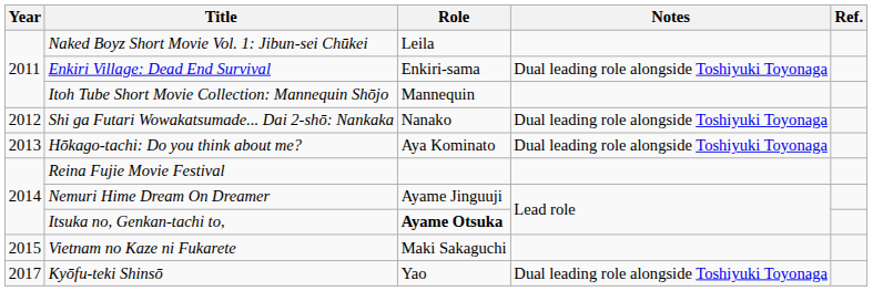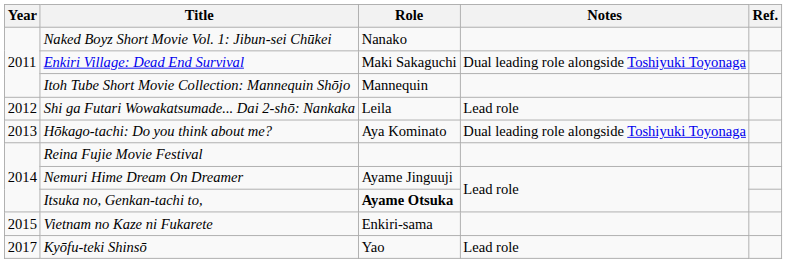 <table class="wikitable">
 <tr>
 <th>Year</th>
 <th>Title</th>
 <th>Role</th>
 <th>Notes</th>
 <th>Ref.</th>
 </tr>
 <tr>
 <td rowspan="3">2011</td>
 <td><em>Naked Boyz Short Movie Vol. 1: Jibun-sei Chūkei</em></td>
-<td>Leila</td>
+<td>Nanako</td>
 <td></td>
 <td></td>
 </tr>
 <tr>
 <td><em><a href='#'>Enkiri Village: Dead End Survival</a></em></td>
-<td>Enkiri-sama</td>
+<td>Maki Sakaguchi</td>
 <td>Dual leading role alongside <a href='#'>Toshiyuki Toyonaga</a></td>
 <td></td>
 </tr>
 <tr>
 <td><em>Itoh Tube Short Movie Collection: Mannequin Shōjo</em></td>
 <td>Mannequin</td>
 <td></td>
 <td></td>
 </tr>
 <tr>
 <td>2012</td>
 <td><em>Shi ga Futari Wowakatsumade... Dai 2-shō: Nankaka</em></td>
-<td>Nanako</td>
-<td>Dual leading role alongside <a href='#'>Toshiyuki Toyonaga</a></td>
+<td>Leila</td>
+<td>Lead role</td>
 <td></td>
 </tr>
 <tr>
 <td>2013</td>
 <td><em>Hōkago-tachi: Do you think about me?</em></td>
 <td>Aya Kominato</td>
 <td>Dual leading role alongside <a href='#'>Toshiyuki Toyonaga</a></td>
 <td></td>
 </tr>
 <tr>
 <td rowspan="3">2014</td>
 <td><em>Reina Fujie Movie Festival</em></td>
 <td></td>
 <td></td>
 <td></td>
 </tr>
 <tr>
 <td><em>Nemuri Hime Dream On Dreamer</em></td>
 <td>Ayame Jinguuji</td>
 <td rowspan="2">Lead role</td>
 <td></td>
 </tr>
 <tr>
 <td><em>Itsuka no, Genkan-tachi to,</em></td>
 <td><strong>Ayame Otsuka</strong></td>
 <td></td>
 </tr>
 <tr>
 <td>2015</td>
 <td><em>Vietnam no Kaze ni Fukarete</em></td>
-<td>Maki Sakaguchi</td>
+<td>Enkiri-sama</td>
 <td></td>
 <td></td>
 </tr>
 <tr>
 <td>2017</td>
 <td><em>Kyōfu-teki Shinsō</em></td>
 <td>Yao</td>
-<td>Dual leading role alongside <a href='#'>Toshiyuki Toyonaga</a></td>
+<td>Lead role</td>
 <td></td>
 </tr>
 </table>
